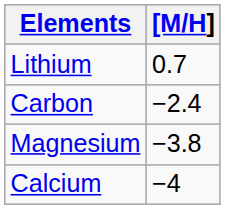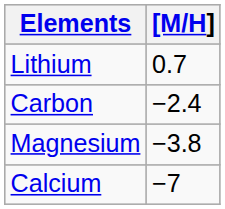 <table class="wikitable">
 <tr>
 <th><a href='#'>Elements</a></th>
 <th><a href='#'>[M/H</a>]</th>
 </tr>
 <tr>
 <td><a href='#'>Lithium</a></td>
 <td>0.7</td>
 </tr>
 <tr>
 <td><a href='#'>Carbon</a></td>
 <td>−2.4</td>
 </tr>
 <tr>
 <td><a href='#'>Magnesium</a></td>
 <td>−3.8</td>
 </tr>
 <tr>
 <td><a href='#'>Calcium</a></td>
-<td>−4</td>
+<td>−7</td>
 </tr>
 </table>
